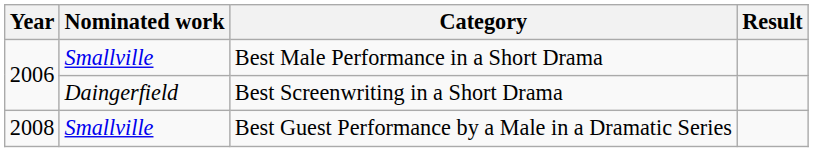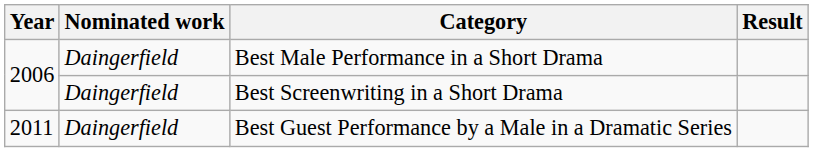 <table class="wikitable sortable">
 <tr>
 <th>Year</th>
 <th>Nominated work</th>
 <th>Category</th>
 <th>Result</th>
 </tr>
 <tr>
 <td rowspan=2>2006</td>
-<td><em><a href='#'>Smallville</a></em></td>
+<td><em>Daingerfield</em></td>
 <td>Best Male Performance in a Short Drama</td>
 <td></td>
 </tr>
 <tr>
 <td><em>Daingerfield</em></td>
 <td>Best Screenwriting in a Short Drama</td>
 <td></td>
 </tr>
 <tr>
-<td>2008</td>
-<td><em><a href='#'>Smallville</a></em></td>
+<td>2011</td>
+<td><em>Daingerfield</em></td>
 <td>Best Guest Performance by a Male in a Dramatic Series</td>
 <td></td>
 </tr>
 </table>
